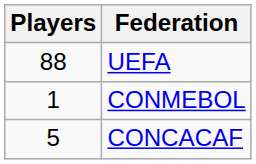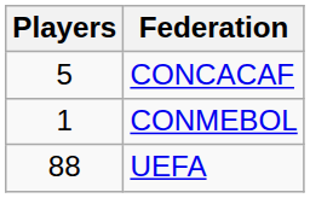 <table class="wikitable">
 <tr>
 <th>Players</th>
 <th>Federation</th>
 </tr>
 <tr>
-<td align="center">88</td>
-<td><a href='#'>UEFA</a></td>
+<td align="center">5</td>
+<td><a href='#'>CONCACAF</a></td>
 </tr>
 <tr>
 <td align="center">1</td>
 <td><a href='#'>CONMEBOL</a></td>
 </tr>
 <tr>
-<td align="center">5</td>
-<td><a href='#'>CONCACAF</a></td>
+<td align="center">88</td>
+<td><a href='#'>UEFA</a></td>
 </tr>
 </table>
